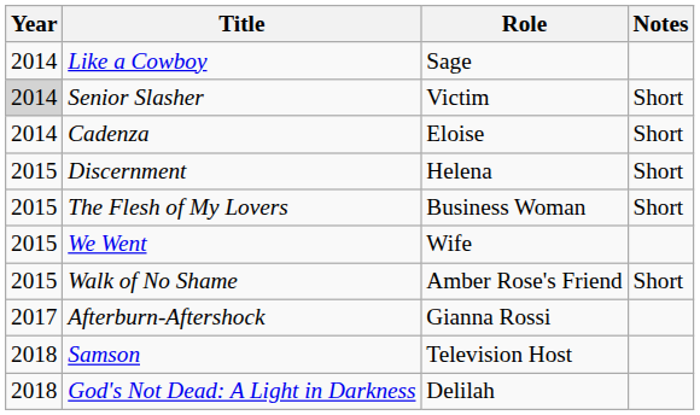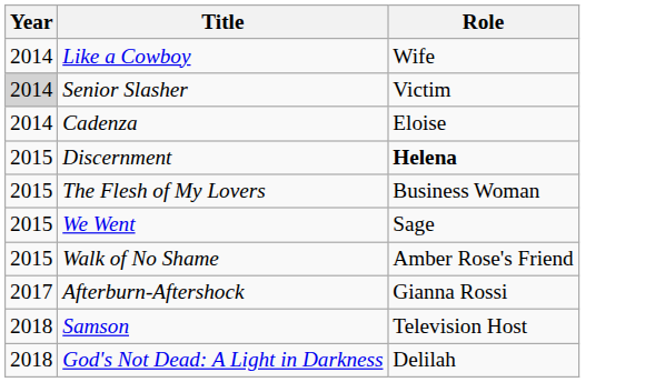 <table class="wikitable sortable">
 <tr>
 <th>Year</th>
 <th>Title</th>
 <th>Role</th>
-<th class="unsortable">Notes</th>
 </tr>
 <tr>
 <td>2014</td>
 <td><em><a href='#'>Like a Cowboy</a></em></td>
-<td>Sage</td>
-<td></td>
+<td>Wife</td>
 </tr>
 <tr>
 <td style="background: lightgrey;">2014</td>
 <td><em>Senior Slasher</em></td>
 <td>Victim</td>
-<td>Short</td>
 </tr>
 <tr>
 <td>2014</td>
 <td><em>Cadenza</em></td>
 <td>Eloise</td>
-<td>Short</td>
 </tr>
 <tr>
 <td>2015</td>
 <td><em>Discernment</em></td>
-<td>Helena</td>
-<td>Short</td>
+<td><strong>Helena</strong></td>
 </tr>
 <tr>
 <td>2015</td>
 <td><em>The Flesh of My Lovers</em></td>
 <td>Business Woman</td>
-<td>Short</td>
 </tr>
 <tr>
 <td>2015</td>
 <td><em><a href='#'>We Went</a></em></td>
-<td>Wife</td>
-<td></td>
+<td>Sage</td>
 </tr>
 <tr>
 <td>2015</td>
 <td><em>Walk of No Shame</em></td>
 <td>Amber Rose's Friend</td>
-<td>Short</td>
 </tr>
 <tr>
 <td>2017</td>
 <td><em>Afterburn-Aftershock</em></td>
 <td>Gianna Rossi</td>
-<td></td>
 </tr>
 <tr>
 <td>2018</td>
 <td><em><a href='#'>Samson</a></em></td>
 <td>Television Host</td>
-<td></td>
 </tr>
 <tr>
 <td>2018</td>
 <td><em><a href='#'>God's Not Dead: A Light in Darkness</a></em></td>
 <td>Delilah</td>
-<td></td>
 </tr>
 </table>
